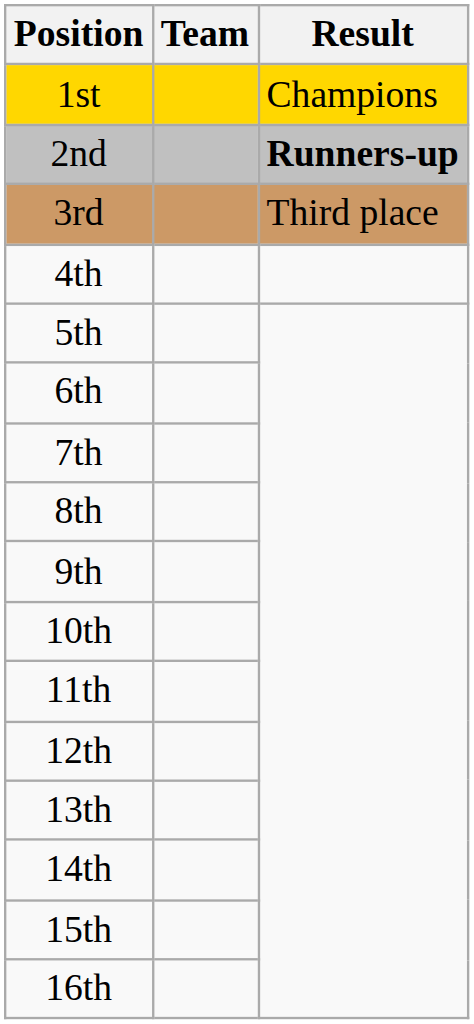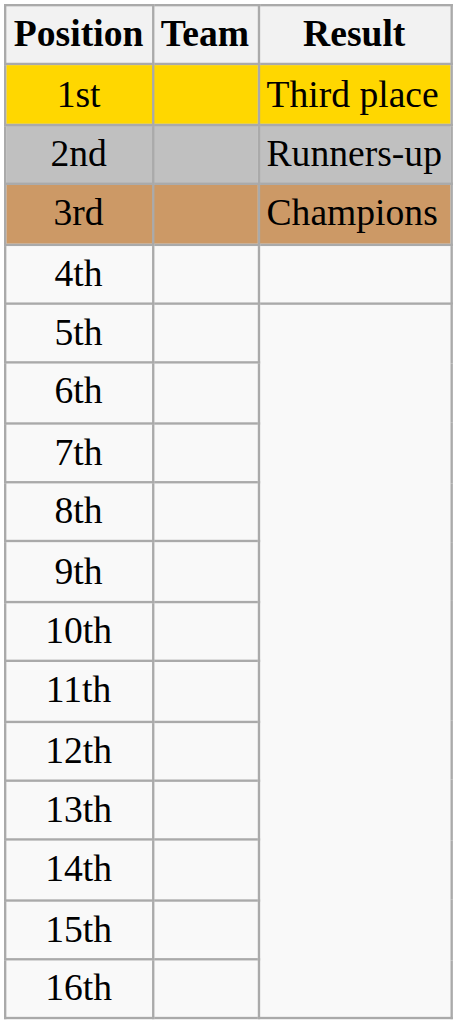 <table class="wikitable" style="text-align:left">
 <tr>
 <th>Position</th>
 <th>Team</th>
 <th>Result</th>
 </tr>
 <tr style="background:gold;">
 <td style="text-align:center;">1st</td>
 <td></td>
-<td>Champions</td>
+<td>Third place</td>
 </tr>
 <tr style="background:silver;">
 <td style="text-align:center;">2nd</td>
 <td></td>
-<td><strong>Runners-up</strong></td>
+<td>Runners-up</td>
 </tr>
 <tr style="background:#cc9966">
 <td style="text-align:center;">3rd</td>
 <td></td>
-<td>Third place</td>
+<td>Champions</td>
 </tr>
 <tr>
 <td style="text-align:center;">4th</td>
 <td></td>
 <td></td>
 </tr>
 <tr>
 <td style="text-align:center;">5th</td>
 <td></td>
 <td rowspan="12"></td>
 </tr>
 <tr>
 <td style="text-align:center;">6th</td>
 <td></td>
 </tr>
 <tr>
 <td style="text-align:center;">7th</td>
 <td></td>
 </tr>
 <tr>
 <td style="text-align:center;">8th</td>
 <td></td>
 </tr>
 <tr>
 <td style="text-align:center;">9th</td>
 <td></td>
 </tr>
 <tr>
 <td style="text-align:center;">10th</td>
 <td></td>
 </tr>
 <tr>
 <td style="text-align:center;">11th</td>
 <td></td>
 </tr>
 <tr>
 <td style="text-align:center;">12th</td>
 <td></td>
 </tr>
 <tr>
 <td style="text-align:center;">13th</td>
 <td></td>
 </tr>
 <tr>
 <td style="text-align:center;">14th</td>
 <td></td>
 </tr>
 <tr>
 <td style="text-align:center;">15th</td>
 <td></td>
 </tr>
 <tr>
 <td style="text-align:center;">16th</td>
 <td></td>
 </tr>
 </table>
